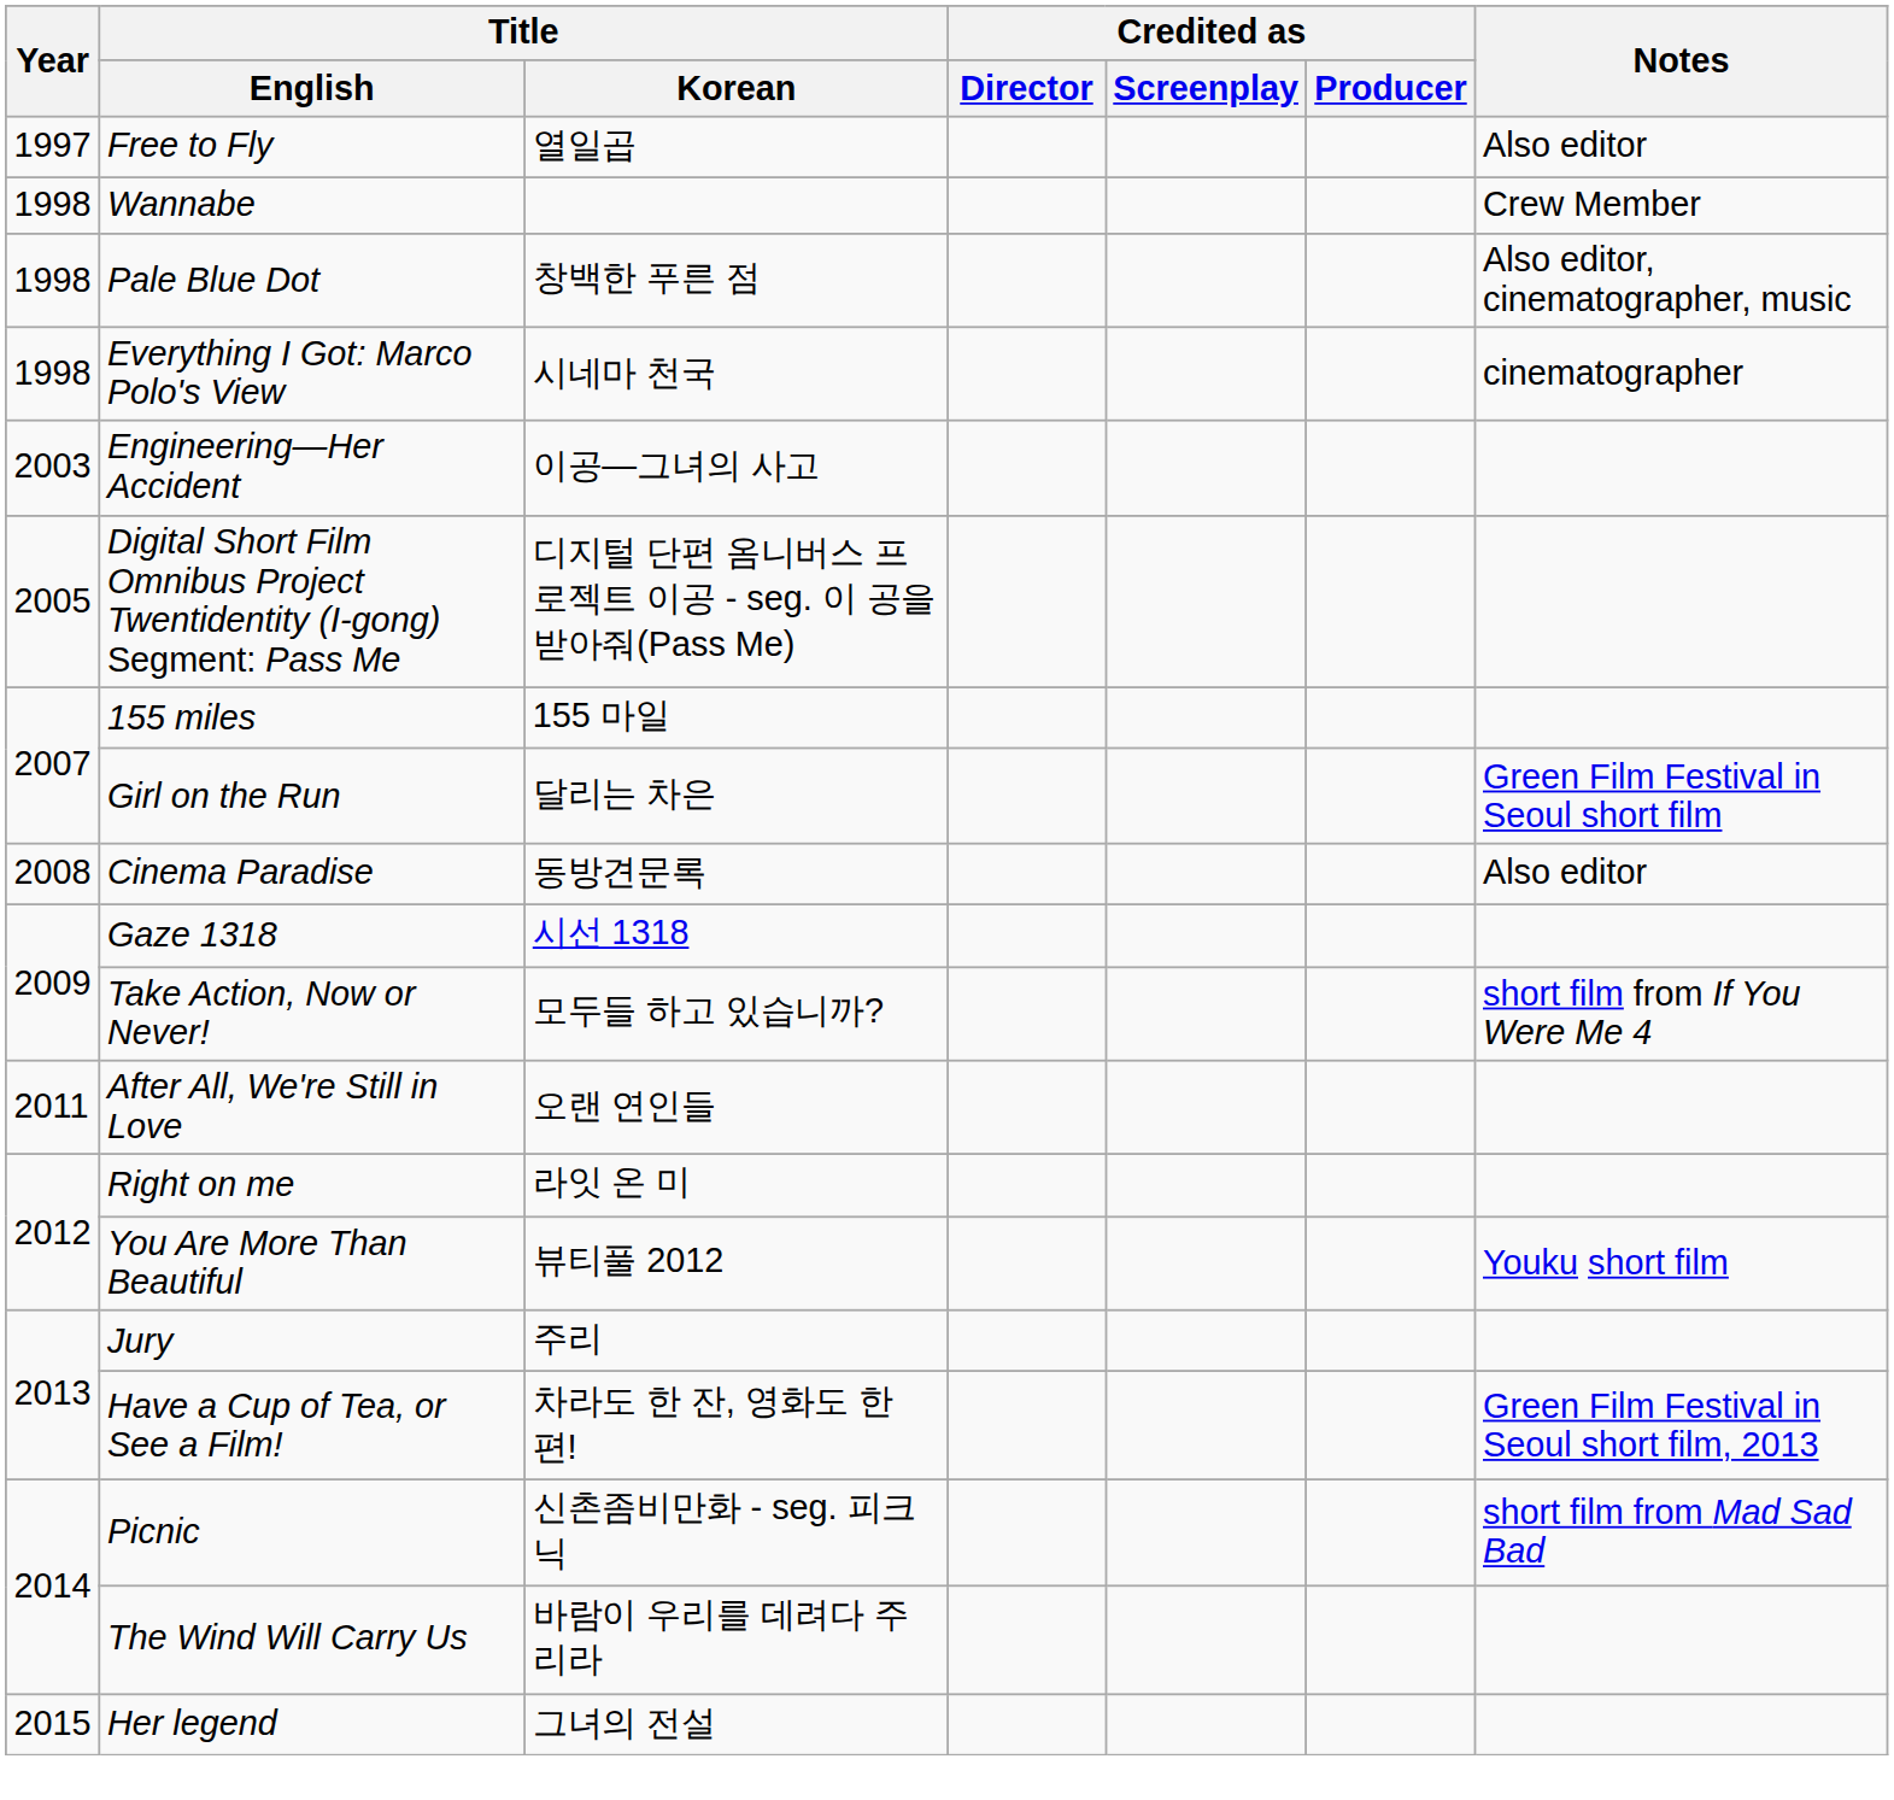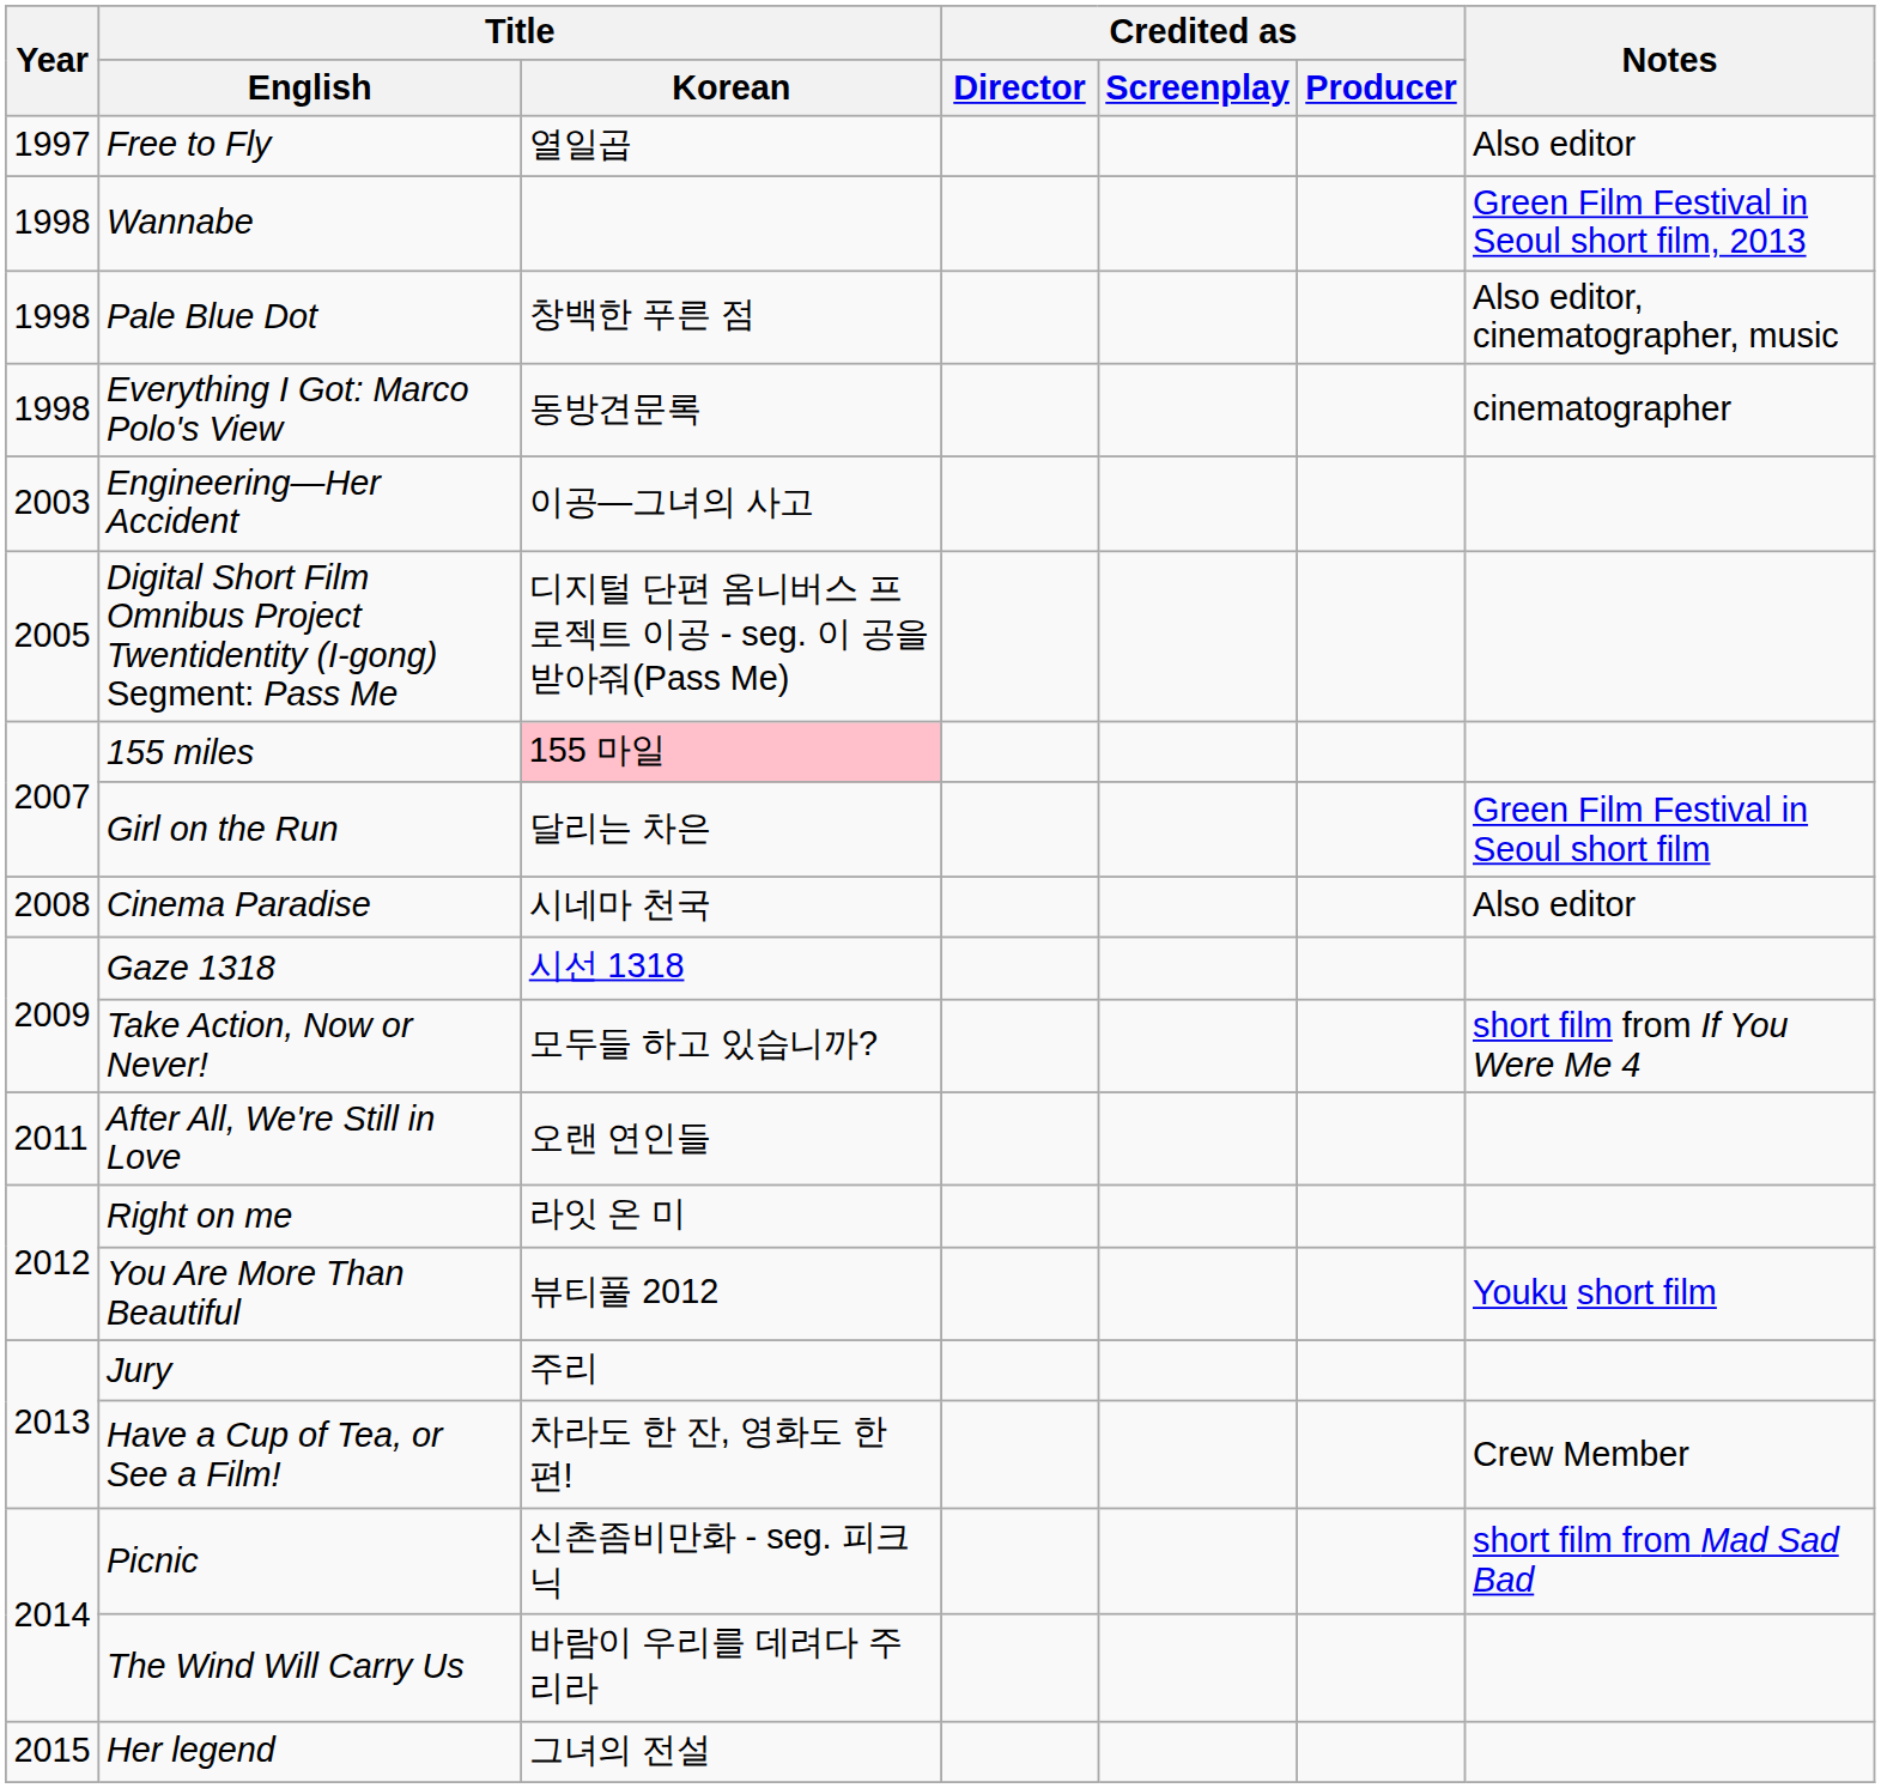 <table class="wikitable sortable plainrowheaders">
 <tr>
 <th rowspan="2" style="width:33px;">Year</th>
 <th colspan="2">Title</th>
 <th colspan="3">Credited as</th>
 <th rowspan="2" class="unsortable">Notes</th>
 </tr>
 <tr>
 <th>English</th>
 <th>Korean</th>
 <th width="65" class="unsortable"><a href='#'>Director</a></th>
 <th width="65" class="unsortable"><a href='#'>Screenplay</a></th>
 <th width="65" class="unsortable"><a href='#'>Producer</a></th>
 </tr>
 <tr>
 <td>1997</td>
 <td><em>Free to Fly</em></td>
 <td>열일곱</td>
 <td></td>
 <td></td>
 <td></td>
 <td>Also editor</td>
 </tr>
 <tr>
 <td>1998</td>
 <td><em>Wannabe</em></td>
 <td></td>
 <td></td>
 <td></td>
 <td></td>
-<td>Crew Member</td>
+<td><a href='#'>Green Film Festival in Seoul short film, 2013</a></td>
 </tr>
 <tr>
 <td>1998</td>
 <td><em>Pale Blue Dot</em></td>
 <td>창백한 푸른 점</td>
 <td></td>
 <td></td>
 <td></td>
 <td>Also editor, cinematographer, music</td>
 </tr>
 <tr>
 <td>1998</td>
 <td><em>Everything I Got: Marco Polo's View</em></td>
-<td>시네마 천국</td>
+<td>동방견문록</td>
 <td></td>
 <td></td>
 <td></td>
 <td>cinematographer</td>
 </tr>
 <tr>
 <td>2003</td>
 <td><em>Engineering—Her Accident</em></td>
 <td>이공—그녀의 사고</td>
 <td></td>
 <td></td>
 <td></td>
 <td></td>
 </tr>
 <tr>
 <td>2005</td>
 <td><em>Digital Short Film Omnibus Project Twentidentity (I-gong)</em><br>Segment: <em>Pass Me</em></td>
 <td>디지털 단편 옴니버스 프로젝트 이공 - seg. 이 공을 받아줘(Pass Me)</td>
 <td></td>
 <td></td>
 <td></td>
 <td></td>
 </tr>
 <tr>
 <td rowspan="2">2007</td>
 <td><em>155 miles</em></td>
-<td>155 마일</td>
+<td style="background: pink;">155 마일</td>
 <td></td>
 <td></td>
 <td></td>
 <td></td>
 </tr>
 <tr>
 <td><em>Girl on the Run</em></td>
 <td>달리는 차은</td>
 <td></td>
 <td></td>
 <td></td>
 <td><a href='#'>Green Film Festival in Seoul short film</a></td>
 </tr>
 <tr>
 <td>2008</td>
 <td><em>Cinema Paradise</em></td>
-<td>동방견문록</td>
+<td>시네마 천국</td>
 <td></td>
 <td></td>
 <td></td>
 <td>Also editor</td>
 </tr>
 <tr>
 <td rowspan="2">2009</td>
 <td><em>Gaze 1318</em></td>
 <td><a href='#'>시선 1318</a></td>
 <td></td>
 <td></td>
 <td></td>
 <td></td>
 </tr>
 <tr>
 <td><em>Take Action, Now or Never!</em></td>
 <td>모두들 하고 있습니까?</td>
 <td></td>
 <td></td>
 <td></td>
 <td><a href='#'>short film</a> from <em>If You Were Me 4</em></td>
 </tr>
 <tr>
 <td>2011</td>
 <td><em>After All, We're Still in Love</em></td>
 <td>오랜 연인들</td>
 <td></td>
 <td></td>
 <td></td>
 <td></td>
 </tr>
 <tr>
 <td rowspan="2">2012</td>
 <td><em>Right on me</em></td>
 <td>라잇 온 미</td>
 <td></td>
 <td></td>
 <td></td>
 <td></td>
 </tr>
 <tr>
 <td><em>You Are More Than Beautiful</em></td>
 <td>뷰티풀 2012</td>
 <td></td>
 <td></td>
 <td></td>
 <td><a href='#'>Youku</a> <a href='#'>short film</a></td>
 </tr>
 <tr>
 <td rowspan="2">2013</td>
 <td><em>Jury</em></td>
 <td>주리</td>
 <td></td>
 <td></td>
 <td></td>
 <td></td>
 </tr>
 <tr>
 <td><em>Have a Cup of Tea, or See a Film!</em></td>
 <td>차라도 한 잔, 영화도 한 편!</td>
 <td></td>
 <td></td>
 <td></td>
-<td><a href='#'>Green Film Festival in Seoul short film, 2013</a></td>
+<td>Crew Member</td>
 </tr>
 <tr>
 <td rowspan="2">2014</td>
 <td><em>Picnic</em></td>
 <td>신촌좀비만화 - seg. 피크닉</td>
 <td></td>
 <td></td>
 <td></td>
 <td><a href='#'>short film from <em>Mad Sad Bad</em></a></td>
 </tr>
 <tr>
 <td><em>The Wind Will Carry Us</em></td>
 <td>바람이 우리를 데려다 주리라</td>
 <td></td>
 <td></td>
 <td></td>
 <td></td>
 </tr>
 <tr>
 <td>2015</td>
 <td><em>Her legend</em></td>
 <td>그녀의 전설</td>
 <td></td>
 <td></td>
 <td></td>
 <td></td>
 </tr>
 </table>
